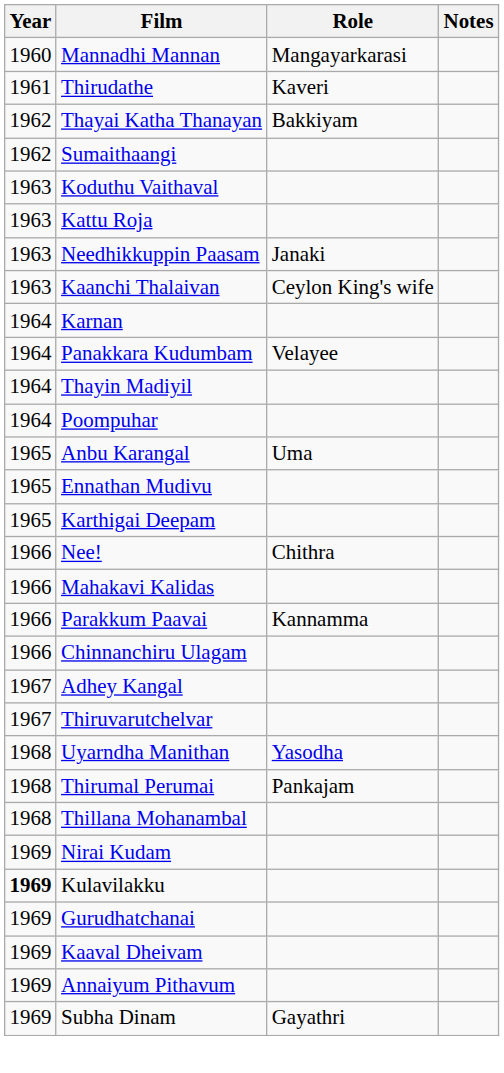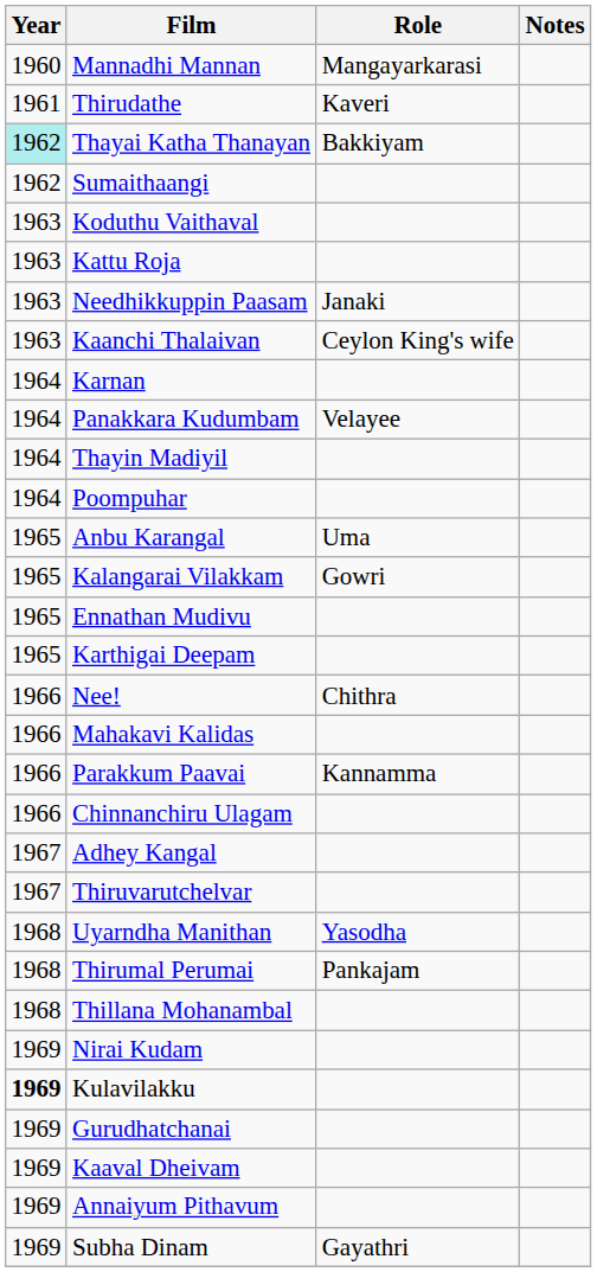 <table class="wikitable sortable">
 <tr>
 <th>Year</th>
 <th>Film</th>
 <th>Role</th>
 <th>Notes</th>
 </tr>
 <tr>
 <td>1960</td>
 <td><a href='#'>Mannadhi Mannan</a></td>
 <td>Mangayarkarasi</td>
 <td></td>
 </tr>
 <tr>
 <td>1961</td>
 <td><a href='#'>Thirudathe</a></td>
 <td>Kaveri</td>
 <td></td>
 </tr>
 <tr>
-<td>1962</td>
+<td style="background: paleturquoise;">1962</td>
 <td><a href='#'>Thayai Katha Thanayan</a></td>
 <td>Bakkiyam</td>
 <td></td>
 </tr>
 <tr>
 <td>1962</td>
 <td><a href='#'>Sumaithaangi</a></td>
 <td></td>
 <td></td>
 </tr>
 <tr>
 <td>1963</td>
 <td><a href='#'>Koduthu Vaithaval</a></td>
 <td></td>
 <td></td>
 </tr>
 <tr>
 <td>1963</td>
 <td><a href='#'>Kattu Roja</a></td>
 <td></td>
 <td></td>
 </tr>
 <tr>
 <td>1963</td>
 <td><a href='#'>Needhikkuppin Paasam</a></td>
 <td>Janaki</td>
 <td></td>
 </tr>
 <tr>
 <td>1963</td>
 <td><a href='#'>Kaanchi Thalaivan</a></td>
 <td>Ceylon King's wife</td>
 <td></td>
 </tr>
 <tr>
 <td>1964</td>
 <td><a href='#'>Karnan</a></td>
 <td></td>
 <td></td>
 </tr>
 <tr>
 <td>1964</td>
 <td><a href='#'>Panakkara Kudumbam</a></td>
 <td>Velayee</td>
 <td></td>
 </tr>
 <tr>
 <td>1964</td>
 <td><a href='#'>Thayin Madiyil</a></td>
 <td></td>
 <td></td>
 </tr>
 <tr>
 <td>1964</td>
 <td><a href='#'>Poompuhar</a></td>
 <td></td>
 <td></td>
 </tr>
 <tr>
 <td>1965</td>
 <td><a href='#'>Anbu Karangal</a></td>
 <td>Uma</td>
+<td></td>
+</tr>
+<tr>
+<td>1965</td>
+<td><a href='#'>Kalangarai Vilakkam</a></td>
+<td>Gowri</td>
 <td></td>
 </tr>
 <tr>
 <td>1965</td>
 <td><a href='#'>Ennathan Mudivu</a></td>
 <td></td>
 <td></td>
 </tr>
 <tr>
 <td>1965</td>
 <td><a href='#'>Karthigai Deepam</a></td>
 <td></td>
 <td></td>
 </tr>
 <tr>
 <td>1966</td>
 <td><a href='#'>Nee!</a></td>
 <td>Chithra</td>
 <td></td>
 </tr>
 <tr>
 <td>1966</td>
 <td><a href='#'>Mahakavi Kalidas</a></td>
 <td></td>
 <td></td>
 </tr>
 <tr>
 <td>1966</td>
 <td><a href='#'>Parakkum Paavai</a></td>
 <td>Kannamma</td>
 <td></td>
 </tr>
 <tr>
 <td>1966</td>
 <td><a href='#'>Chinnanchiru Ulagam</a></td>
 <td></td>
 <td></td>
 </tr>
 <tr>
 <td>1967</td>
 <td><a href='#'>Adhey Kangal</a></td>
 <td></td>
 <td></td>
 </tr>
 <tr>
 <td>1967</td>
 <td><a href='#'>Thiruvarutchelvar</a></td>
 <td></td>
 <td></td>
 </tr>
 <tr>
 <td>1968</td>
 <td><a href='#'>Uyarndha Manithan</a></td>
 <td><a href='#'>Yasodha</a></td>
 <td></td>
 </tr>
 <tr>
 <td>1968</td>
 <td><a href='#'>Thirumal Perumai</a></td>
 <td>Pankajam</td>
 <td></td>
 </tr>
 <tr>
 <td>1968</td>
 <td><a href='#'>Thillana Mohanambal</a></td>
 <td></td>
 <td></td>
 </tr>
 <tr>
 <td>1969</td>
 <td><a href='#'>Nirai Kudam</a></td>
 <td></td>
 <td></td>
 </tr>
 <tr>
 <td><strong>1969</strong></td>
 <td>Kulavilakku</td>
 <td></td>
 <td></td>
 </tr>
 <tr>
 <td>1969</td>
 <td><a href='#'>Gurudhatchanai</a></td>
 <td></td>
 <td></td>
 </tr>
 <tr>
 <td>1969</td>
 <td><a href='#'>Kaaval Dheivam</a></td>
 <td></td>
 <td></td>
 </tr>
 <tr>
 <td>1969</td>
 <td><a href='#'>Annaiyum Pithavum</a></td>
 <td></td>
 <td></td>
 </tr>
 <tr>
 <td>1969</td>
 <td>Subha Dinam</td>
 <td>Gayathri</td>
 <td></td>
 </tr>
 <tr>
 </tr>
 </table>
